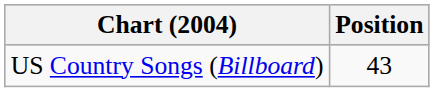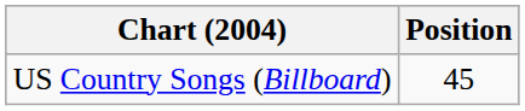 <table class="wikitable sortable">
 <tr>
 <th scope="col">Chart (2004)</th>
 <th scope="col">Position</th>
 </tr>
 <tr>
 <td>US <a href='#'>Country Songs</a> (<em><a href='#'>Billboard</a></em>)</td>
-<td align="center">43</td>
+<td align="center">45</td>
 </tr>
 </table>
